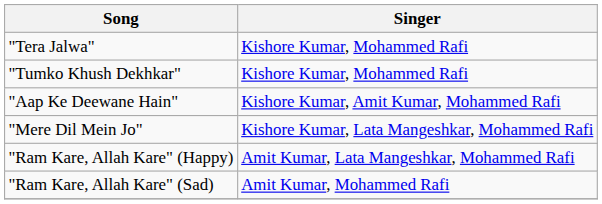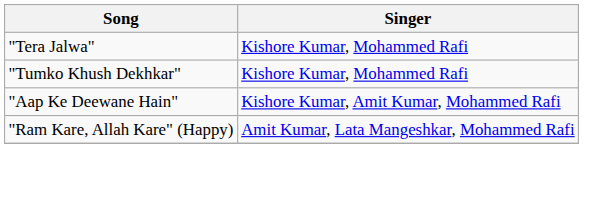 <table class="wikitable" style="font-size:95%;">
 <tr>
 <th>Song</th>
 <th>Singer</th>
 </tr>
 <tr>
 <td>"Tera Jalwa"</td>
 <td><a href='#'>Kishore Kumar</a>, <a href='#'>Mohammed Rafi</a></td>
 </tr>
 <tr>
 <td>"Tumko Khush Dekhkar"</td>
 <td><a href='#'>Kishore Kumar</a>, <a href='#'>Mohammed Rafi</a></td>
 </tr>
 <tr>
 <td>"Aap Ke Deewane Hain"</td>
 <td><a href='#'>Kishore Kumar</a>, <a href='#'>Amit Kumar</a>, <a href='#'>Mohammed Rafi</a></td>
 </tr>
 <tr>
-<td>"Mere Dil Mein Jo"</td>
-<td><a href='#'>Kishore Kumar</a>, <a href='#'>Lata Mangeshkar</a>, <a href='#'>Mohammed Rafi</a></td>
-</tr>
-<tr>
 <td>"Ram Kare, Allah Kare" (Happy)</td>
 <td><a href='#'>Amit Kumar</a>, <a href='#'>Lata Mangeshkar</a>, <a href='#'>Mohammed Rafi</a></td>
 </tr>
 <tr>
-<td>"Ram Kare, Allah Kare" (Sad)</td>
-<td><a href='#'>Amit Kumar</a>, <a href='#'>Mohammed Rafi</a></td>
-</tr>
-<tr>
 </tr>
 </table>
